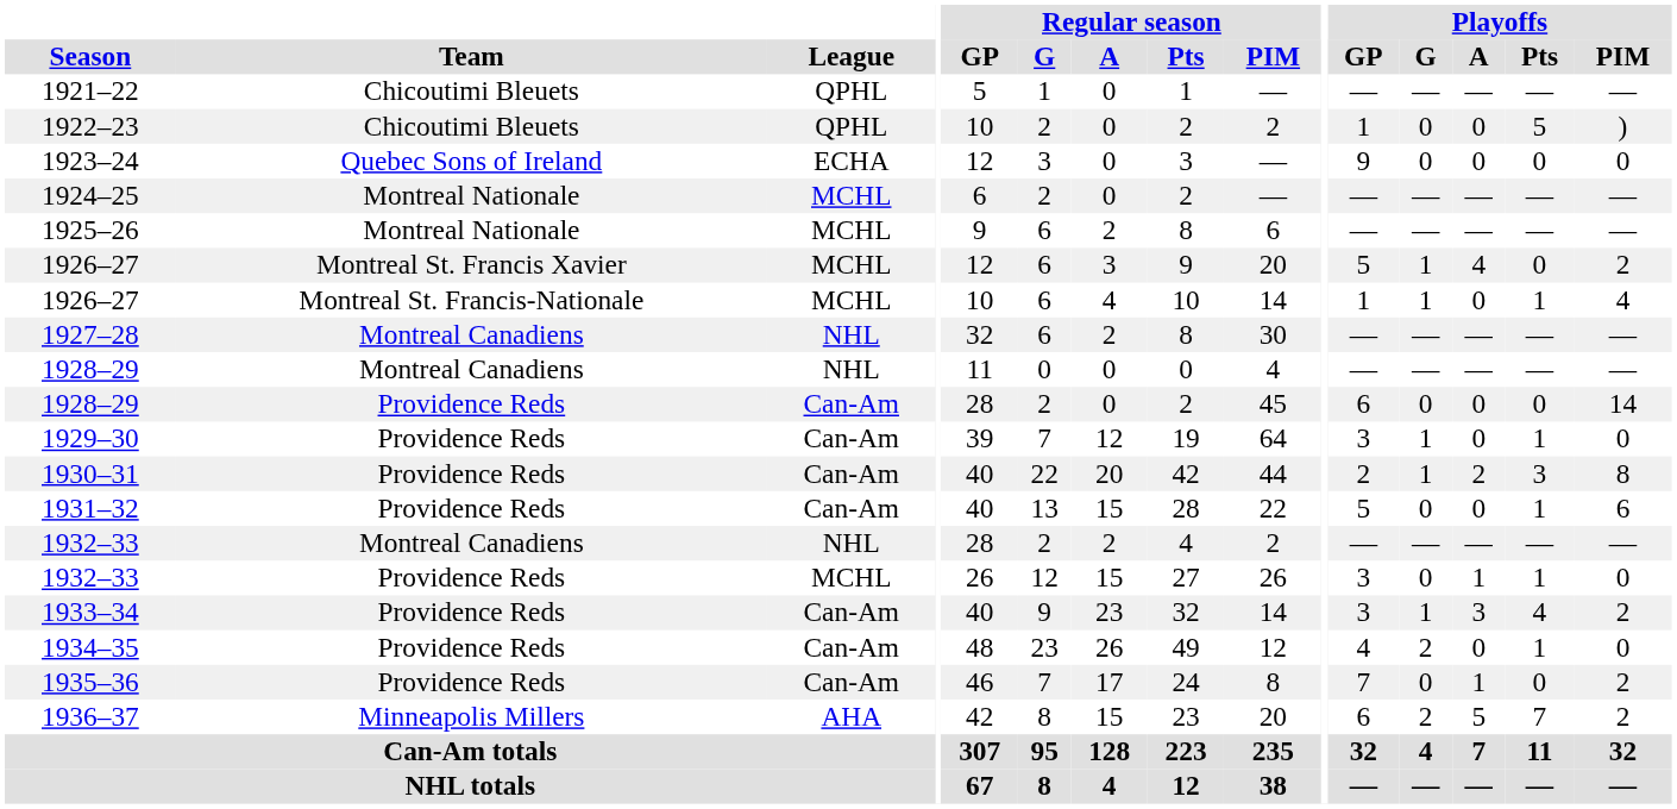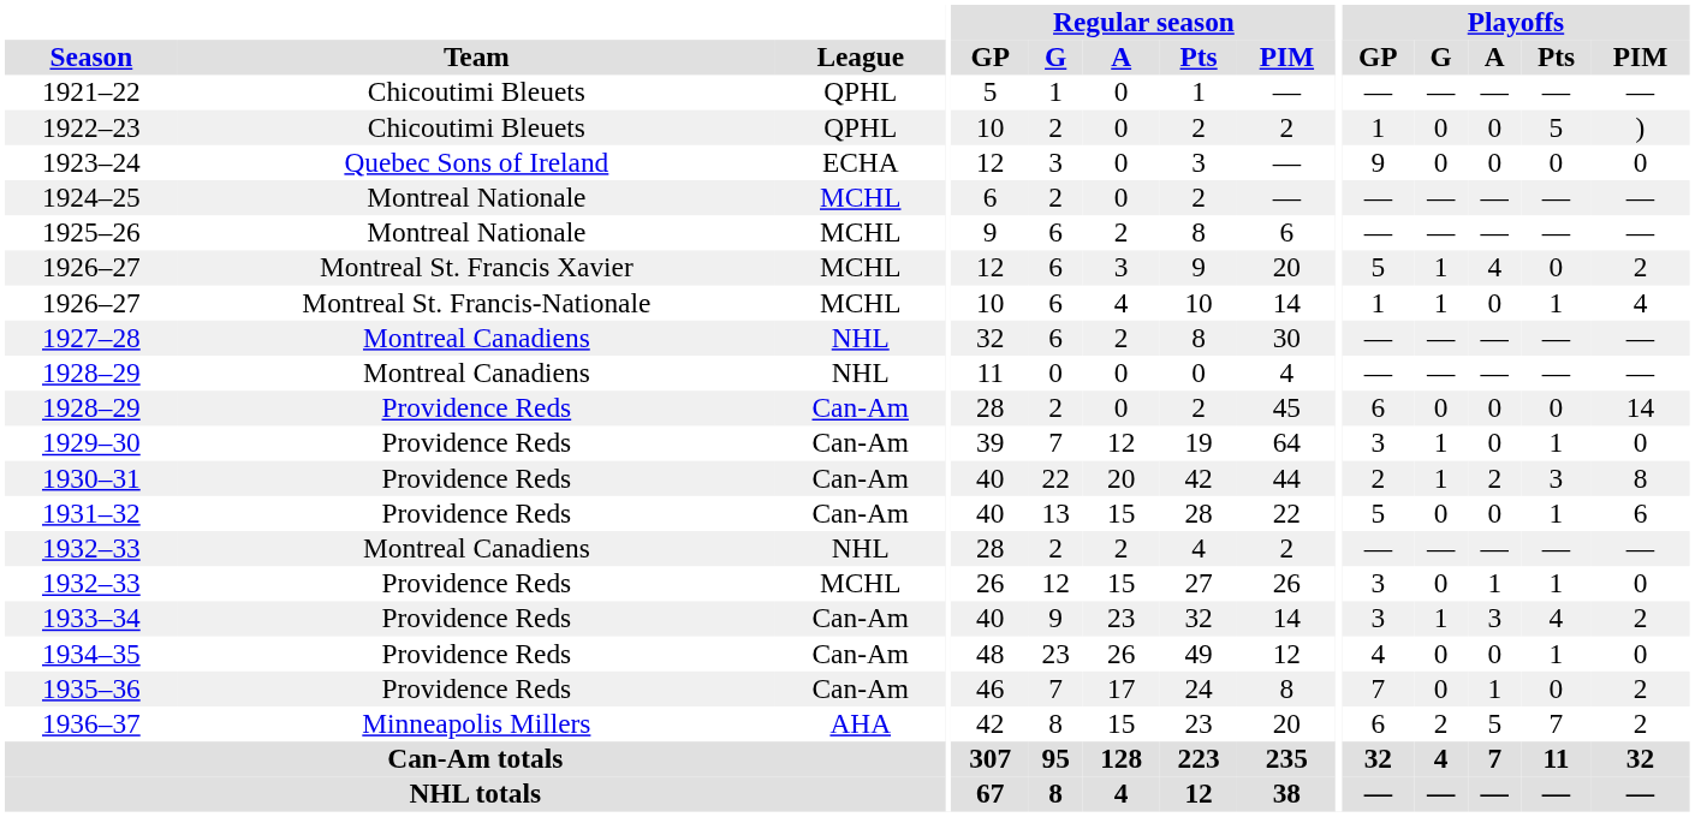 <table border="0" cellpadding="1" cellspacing="0" style="text-align:center; width:60em">
 <tr bgcolor="#e0e0e0">
 <th colspan="3" bgcolor="#ffffff"></th>
 <th rowspan="100" bgcolor="#ffffff"></th>
 <th colspan="5"><a href='#'>Regular season</a></th>
 <th rowspan="100" bgcolor="#ffffff"></th>
 <th colspan="5"><a href='#'>Playoffs</a></th>
 </tr>
 <tr bgcolor="#e0e0e0">
 <th><a href='#'>Season</a></th>
 <th>Team</th>
 <th>League</th>
 <th>GP</th>
 <th><a href='#'>G</a></th>
 <th><a href='#'>A</a></th>
 <th><a href='#'>Pts</a></th>
 <th><a href='#'>PIM</a></th>
 <th>GP</th>
 <th>G</th>
 <th>A</th>
 <th>Pts</th>
 <th>PIM</th>
 </tr>
 <tr>
 <td>1921–22</td>
 <td>Chicoutimi Bleuets</td>
 <td>QPHL</td>
 <td>5</td>
 <td>1</td>
 <td>0</td>
 <td>1</td>
 <td>—</td>
 <td>—</td>
 <td>—</td>
 <td>—</td>
 <td>—</td>
 <td>—</td>
 </tr>
 <tr bgcolor="#f0f0f0">
 <td>1922–23</td>
 <td>Chicoutimi Bleuets</td>
 <td>QPHL</td>
 <td>10</td>
 <td>2</td>
 <td>0</td>
 <td>2</td>
 <td>2</td>
 <td>1</td>
 <td>0</td>
 <td>0</td>
 <td>5</td>
 <td>)</td>
 </tr>
 <tr>
 <td>1923–24</td>
 <td><a href='#'>Quebec Sons of Ireland</a></td>
 <td>ECHA</td>
 <td>12</td>
 <td>3</td>
 <td>0</td>
 <td>3</td>
 <td>—</td>
 <td>9</td>
 <td>0</td>
 <td>0</td>
 <td>0</td>
 <td>0</td>
 </tr>
 <tr bgcolor="#f0f0f0">
 <td>1924–25</td>
 <td>Montreal Nationale</td>
 <td><a href='#'>MCHL</a></td>
 <td>6</td>
 <td>2</td>
 <td>0</td>
 <td>2</td>
 <td>—</td>
 <td>—</td>
 <td>—</td>
 <td>—</td>
 <td>—</td>
 <td>—</td>
 </tr>
 <tr>
 <td>1925–26</td>
 <td>Montreal Nationale</td>
 <td>MCHL</td>
 <td>9</td>
 <td>6</td>
 <td>2</td>
 <td>8</td>
 <td>6</td>
 <td>—</td>
 <td>—</td>
 <td>—</td>
 <td>—</td>
 <td>—</td>
 </tr>
 <tr bgcolor="#f0f0f0">
 <td>1926–27</td>
 <td>Montreal St. Francis Xavier</td>
 <td>MCHL</td>
 <td>12</td>
 <td>6</td>
 <td>3</td>
 <td>9</td>
 <td>20</td>
 <td>5</td>
 <td>1</td>
 <td>4</td>
 <td>0</td>
 <td>2</td>
 </tr>
 <tr>
 <td>1926–27</td>
 <td>Montreal St. Francis-Nationale</td>
 <td>MCHL</td>
 <td>10</td>
 <td>6</td>
 <td>4</td>
 <td>10</td>
 <td>14</td>
 <td>1</td>
 <td>1</td>
 <td>0</td>
 <td>1</td>
 <td>4</td>
 </tr>
 <tr bgcolor="#f0f0f0">
 <td><a href='#'>1927–28</a></td>
 <td><a href='#'>Montreal Canadiens</a></td>
 <td><a href='#'>NHL</a></td>
 <td>32</td>
 <td>6</td>
 <td>2</td>
 <td>8</td>
 <td>30</td>
 <td>—</td>
 <td>—</td>
 <td>—</td>
 <td>—</td>
 <td>—</td>
 </tr>
 <tr>
 <td><a href='#'>1928–29</a></td>
 <td>Montreal Canadiens</td>
 <td>NHL</td>
 <td>11</td>
 <td>0</td>
 <td>0</td>
 <td>0</td>
 <td>4</td>
 <td>—</td>
 <td>—</td>
 <td>—</td>
 <td>—</td>
 <td>—</td>
 </tr>
 <tr bgcolor="#f0f0f0">
 <td><a href='#'>1928–29</a></td>
 <td><a href='#'>Providence Reds</a></td>
 <td><a href='#'>Can-Am</a></td>
 <td>28</td>
 <td>2</td>
 <td>0</td>
 <td>2</td>
 <td>45</td>
 <td>6</td>
 <td>0</td>
 <td>0</td>
 <td>0</td>
 <td>14</td>
 </tr>
 <tr>
 <td><a href='#'>1929–30</a></td>
 <td>Providence Reds</td>
 <td>Can-Am</td>
 <td>39</td>
 <td>7</td>
 <td>12</td>
 <td>19</td>
 <td>64</td>
 <td>3</td>
 <td>1</td>
 <td>0</td>
 <td>1</td>
 <td>0</td>
 </tr>
 <tr bgcolor="#f0f0f0">
 <td><a href='#'>1930–31</a></td>
 <td>Providence Reds</td>
 <td>Can-Am</td>
 <td>40</td>
 <td>22</td>
 <td>20</td>
 <td>42</td>
 <td>44</td>
 <td>2</td>
 <td>1</td>
 <td>2</td>
 <td>3</td>
 <td>8</td>
 </tr>
 <tr>
 <td><a href='#'>1931–32</a></td>
 <td>Providence Reds</td>
 <td>Can-Am</td>
 <td>40</td>
 <td>13</td>
 <td>15</td>
 <td>28</td>
 <td>22</td>
 <td>5</td>
 <td>0</td>
 <td>0</td>
 <td>1</td>
 <td>6</td>
 </tr>
 <tr bgcolor="#f0f0f0">
 <td><a href='#'>1932–33</a></td>
 <td>Montreal Canadiens</td>
 <td>NHL</td>
 <td>28</td>
 <td>2</td>
 <td>2</td>
 <td>4</td>
 <td>2</td>
 <td>—</td>
 <td>—</td>
 <td>—</td>
 <td>—</td>
 <td>—</td>
 </tr>
 <tr>
 <td><a href='#'>1932–33</a></td>
 <td>Providence Reds</td>
 <td>MCHL</td>
 <td>26</td>
 <td>12</td>
 <td>15</td>
 <td>27</td>
 <td>26</td>
 <td>3</td>
 <td>0</td>
 <td>1</td>
 <td>1</td>
 <td>0</td>
 </tr>
 <tr bgcolor="#f0f0f0">
 <td><a href='#'>1933–34</a></td>
 <td>Providence Reds</td>
 <td>Can-Am</td>
 <td>40</td>
 <td>9</td>
 <td>23</td>
 <td>32</td>
 <td>14</td>
 <td>3</td>
 <td>1</td>
 <td>3</td>
 <td>4</td>
 <td>2</td>
 </tr>
 <tr>
 <td><a href='#'>1934–35</a></td>
 <td>Providence Reds</td>
 <td>Can-Am</td>
 <td>48</td>
 <td>23</td>
 <td>26</td>
 <td>49</td>
 <td>12</td>
 <td>4</td>
-<td>2</td>
+<td>0</td>
 <td>0</td>
 <td>1</td>
 <td>0</td>
 </tr>
 <tr bgcolor="#f0f0f0">
 <td><a href='#'>1935–36</a></td>
 <td>Providence Reds</td>
 <td>Can-Am</td>
 <td>46</td>
 <td>7</td>
 <td>17</td>
 <td>24</td>
 <td>8</td>
 <td>7</td>
 <td>0</td>
 <td>1</td>
 <td>0</td>
 <td>2</td>
 </tr>
 <tr>
 <td><a href='#'>1936–37</a></td>
 <td><a href='#'>Minneapolis Millers</a></td>
 <td><a href='#'>AHA</a></td>
 <td>42</td>
 <td>8</td>
 <td>15</td>
 <td>23</td>
 <td>20</td>
 <td>6</td>
 <td>2</td>
 <td>5</td>
 <td>7</td>
 <td>2</td>
 </tr>
 <tr bgcolor="#e0e0e0">
 <th colspan="3">Can-Am totals</th>
 <th>307</th>
 <th>95</th>
 <th>128</th>
 <th>223</th>
 <th>235</th>
 <th>32</th>
 <th>4</th>
 <th>7</th>
 <th>11</th>
 <th>32</th>
 </tr>
 <tr bgcolor="#e0e0e0">
 <th colspan="3">NHL totals</th>
 <th>67</th>
 <th>8</th>
 <th>4</th>
 <th>12</th>
 <th>38</th>
 <th>—</th>
 <th>—</th>
 <th>—</th>
 <th>—</th>
 <th>—</th>
 </tr>
 </table>
